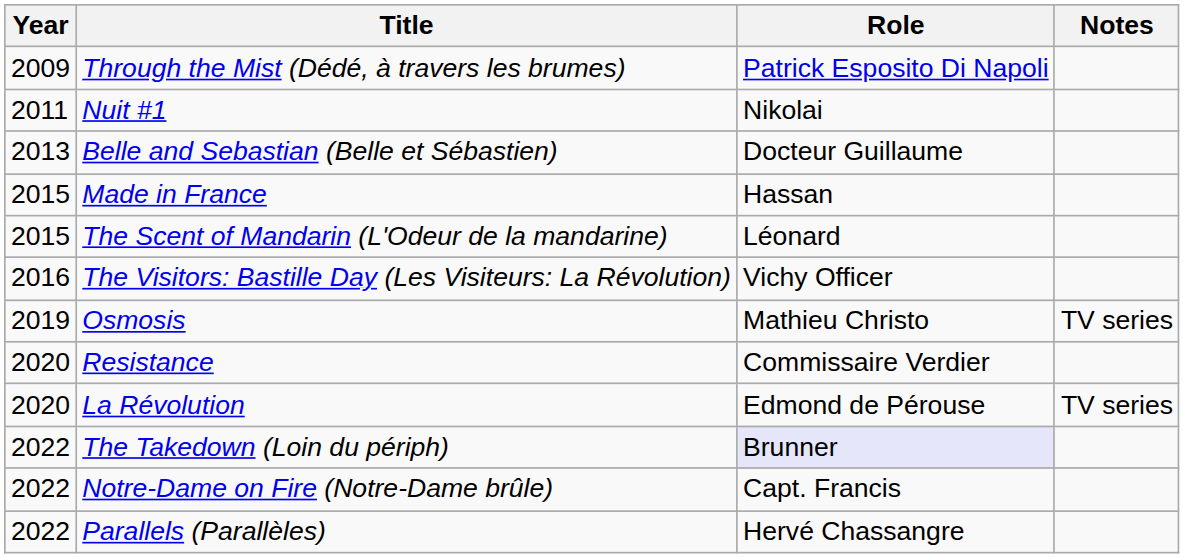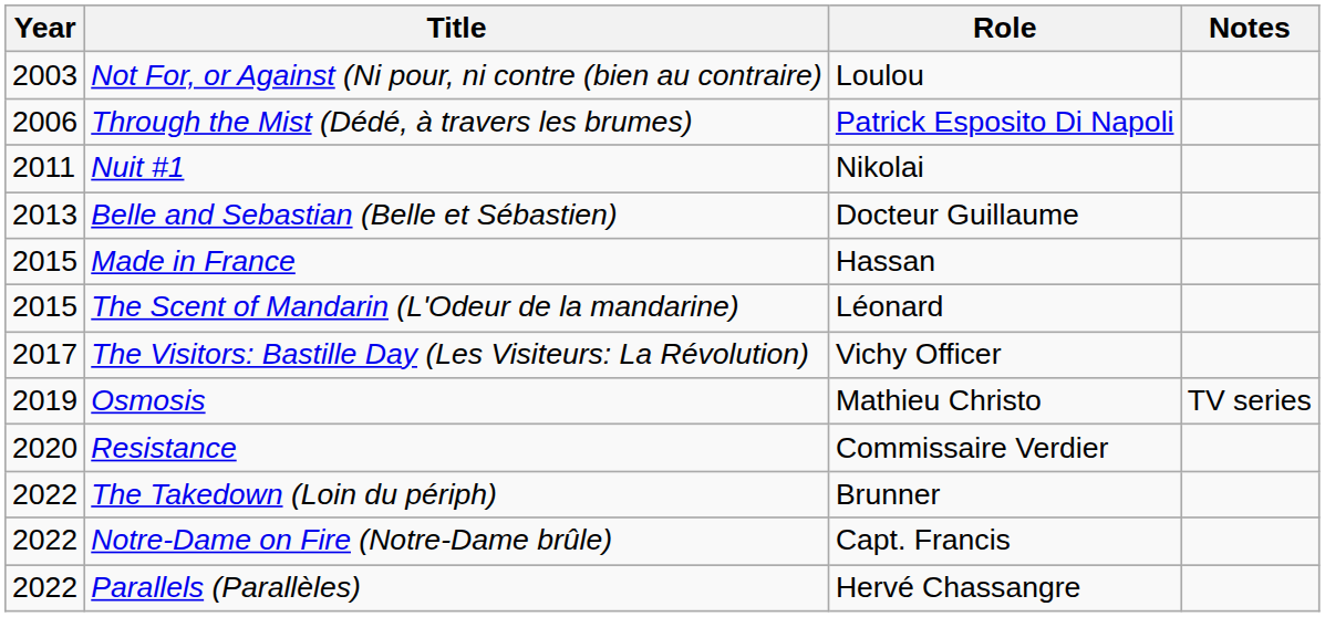 <table class="wikitable">
 <tr>
 <th>Year</th>
 <th>Title</th>
 <th>Role</th>
 <th>Notes</th>
 </tr>
 <tr>
-<td>2009</td>
+<td>2003</td>
+<td><em><a href='#'>Not For, or Against</a> (Ni pour, ni contre (bien au contraire)</em></td>
+<td>Loulou</td>
+<td></td>
+</tr>
+<tr>
+<td>2006</td>
 <td><em><a href='#'>Through the Mist</a> (Dédé, à travers les brumes)</em></td>
 <td><a href='#'>Patrick Esposito Di Napoli</a></td>
 <td></td>
 </tr>
 <tr>
 <td>2011</td>
 <td><em><a href='#'>Nuit #1</a></em></td>
 <td>Nikolai</td>
 <td></td>
 </tr>
 <tr>
 <td>2013</td>
 <td><em><a href='#'>Belle and Sebastian</a> (Belle et Sébastien)</em></td>
 <td>Docteur Guillaume</td>
 <td></td>
 </tr>
 <tr>
 <td>2015</td>
 <td><em><a href='#'>Made in France</a></em></td>
 <td>Hassan</td>
 <td></td>
 </tr>
 <tr>
 <td>2015</td>
 <td><em><a href='#'>The Scent of Mandarin</a> (L'Odeur de la mandarine)</em></td>
 <td>Léonard</td>
 <td></td>
 </tr>
 <tr>
-<td>2016</td>
+<td>2017</td>
 <td><em><a href='#'>The Visitors: Bastille Day</a> (Les Visiteurs: La Révolution)</em></td>
 <td>Vichy Officer</td>
 <td></td>
 </tr>
 <tr>
 <td>2019</td>
 <td><em><a href='#'>Osmosis</a></em></td>
 <td>Mathieu Christo</td>
 <td>TV series</td>
 </tr>
 <tr>
 <td>2020</td>
 <td><em><a href='#'>Resistance</a></em></td>
 <td>Commissaire Verdier</td>
 <td></td>
 </tr>
 <tr>
-<td>2020</td>
-<td><em><a href='#'>La Révolution</a></em></td>
-<td>Edmond de Pérouse</td>
-<td>TV series</td>
-</tr>
-<tr>
 <td>2022</td>
 <td><em><a href='#'>The Takedown</a> (Loin du périph)</em></td>
-<td style="background: lavender;">Brunner</td>
+<td>Brunner</td>
 <td></td>
 </tr>
 <tr>
 <td>2022</td>
 <td><em><a href='#'>Notre-Dame on Fire</a> (Notre-Dame brûle)</em></td>
 <td>Capt. Francis</td>
 </tr>
 <tr>
 <td>2022</td>
 <td><em><a href='#'>Parallels</a> (Parallèles)</em></td>
 <td>Hervé Chassangre</td>
 <td></td>
 </tr>
 </table>
